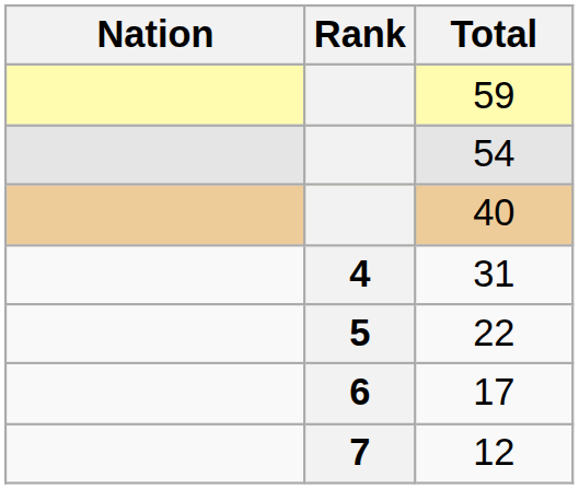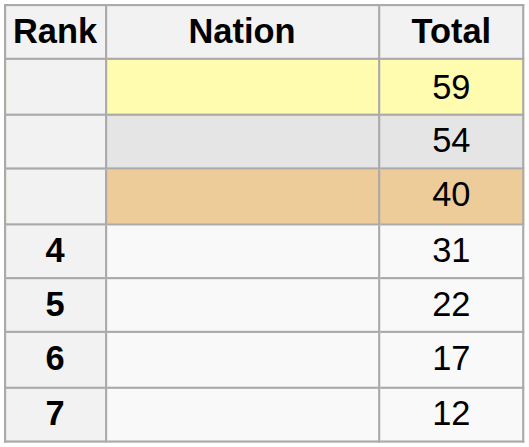 <table class="wikitable sortable" style="text-align:center;">
 <tr>
+<th scope="col" style="width:25px;">Rank</th>
 <th ! scope="col" style="width:120px;">Nation</th>
-<th scope="col" style="width:25px;">Rank</th>
 <th ! scope="col" style="width:60px;">Total</th>
 </tr>
 <tr bgcolor=fffcaf>
+<th scope=row></th>
 <td align=left></td>
-<th scope=row></th>
 <td>59</td>
 </tr>
 <tr bgcolor=e5e5e5>
+<th scope=row></th>
 <td align=left></td>
-<th scope=row></th>
 <td>54</td>
 </tr>
 <tr bgcolor=eecc99>
+<th scope=row></th>
 <td align=left></td>
-<th scope=row></th>
 <td>40</td>
 </tr>
 <tr>
+<th scope=row>4</th>
 <td align=left></td>
-<th scope=row>4</th>
 <td>31</td>
 </tr>
 <tr>
+<th scope=row>5</th>
 <td align=left></td>
-<th scope=row>5</th>
 <td>22</td>
 </tr>
 <tr>
+<th scope=row>6</th>
 <td align=left></td>
-<th scope=row>6</th>
 <td>17</td>
 </tr>
 <tr>
+<th scope=row>7</th>
 <td align=left></td>
-<th scope=row>7</th>
 <td>12</td>
 </tr>
 </table>
